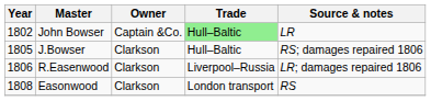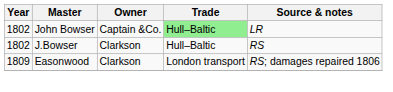 <table class=" wikitable">
 <tr>
 <th>Year</th>
 <th>Master</th>
 <th>Owner</th>
 <th>Trade</th>
 <th>Source & notes</th>
 </tr>
 <tr>
 <td>1802</td>
 <td>John Bowser</td>
 <td>Captain &Co.</td>
 <td style="background: lightgreen;">Hull–Baltic</td>
 <td><em>LR</em></td>
 </tr>
 <tr>
-<td>1805</td>
+<td>1802</td>
 <td>J.Bowser</td>
 <td>Clarkson</td>
 <td>Hull–Baltic</td>
-<td><em>RS</em>; damages repaired 1806</td>
+<td><em>RS</em></td>
 </tr>
 <tr>
-<td>1806</td>
-<td>R.Easenwood</td>
-<td>Clarkson</td>
-<td>Liverpool–Russia</td>
-<td><em>LR</em>; damages repaired 1806</td>
-</tr>
-<tr>
-<td>1808</td>
+<td>1809</td>
 <td>Easonwood</td>
 <td>Clarkson</td>
 <td>London transport</td>
-<td><em>RS</em></td>
+<td><em>RS</em>; damages repaired 1806</td>
 </tr>
 <tr>
 </tr>
 </table>
